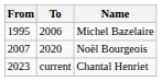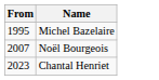 <table class="wikitable">
 <tr>
 <th>From</th>
-<th>To</th>
 <th>Name</th>
 </tr>
 <tr>
 <td>1995</td>
-<td>2006</td>
 <td>Michel Bazelaire</td>
 </tr>
 <tr>
 <td>2007</td>
-<td>2020</td>
 <td>Noël Bourgeois</td>
 </tr>
 <tr>
 <td>2023</td>
-<td>current</td>
 <td>Chantal Henriet</td>
 </tr>
 </table>
